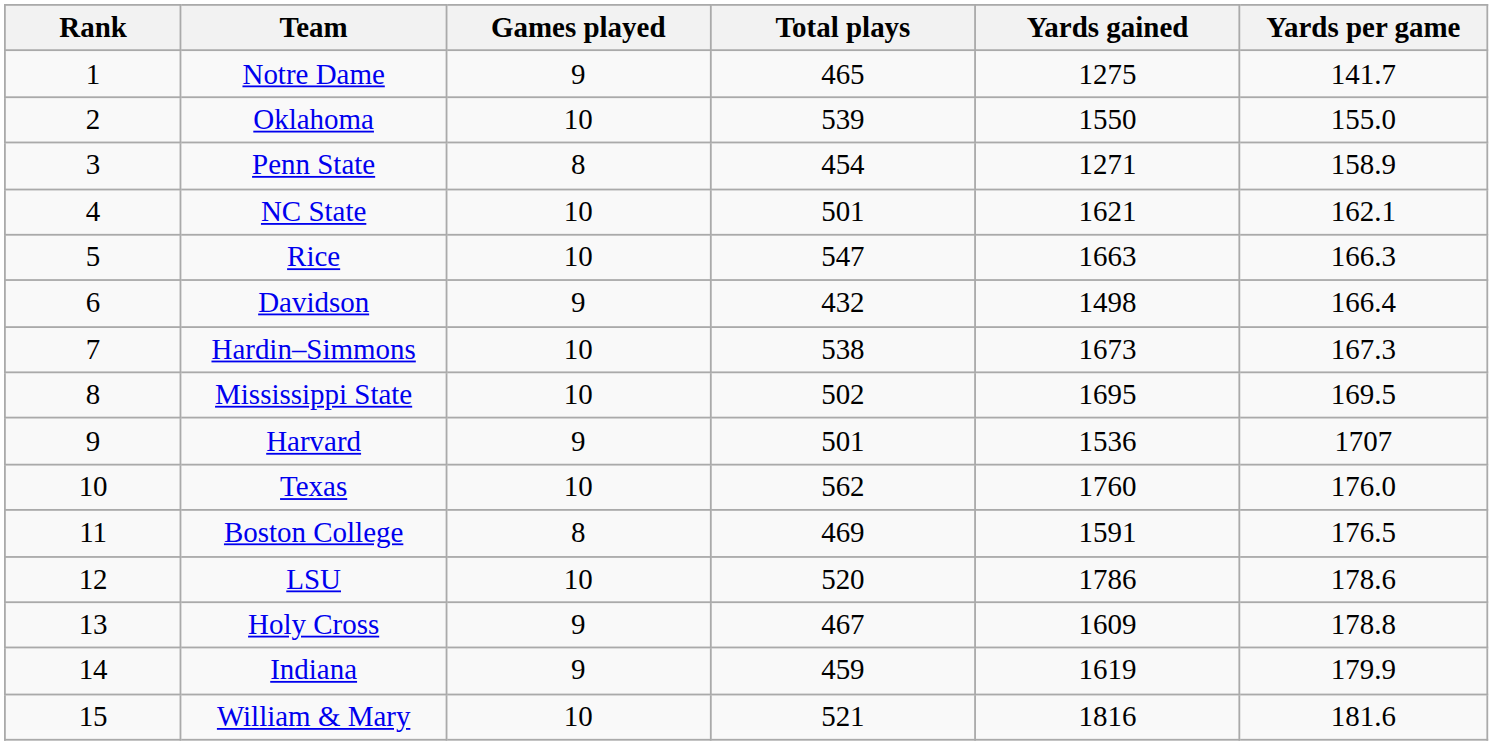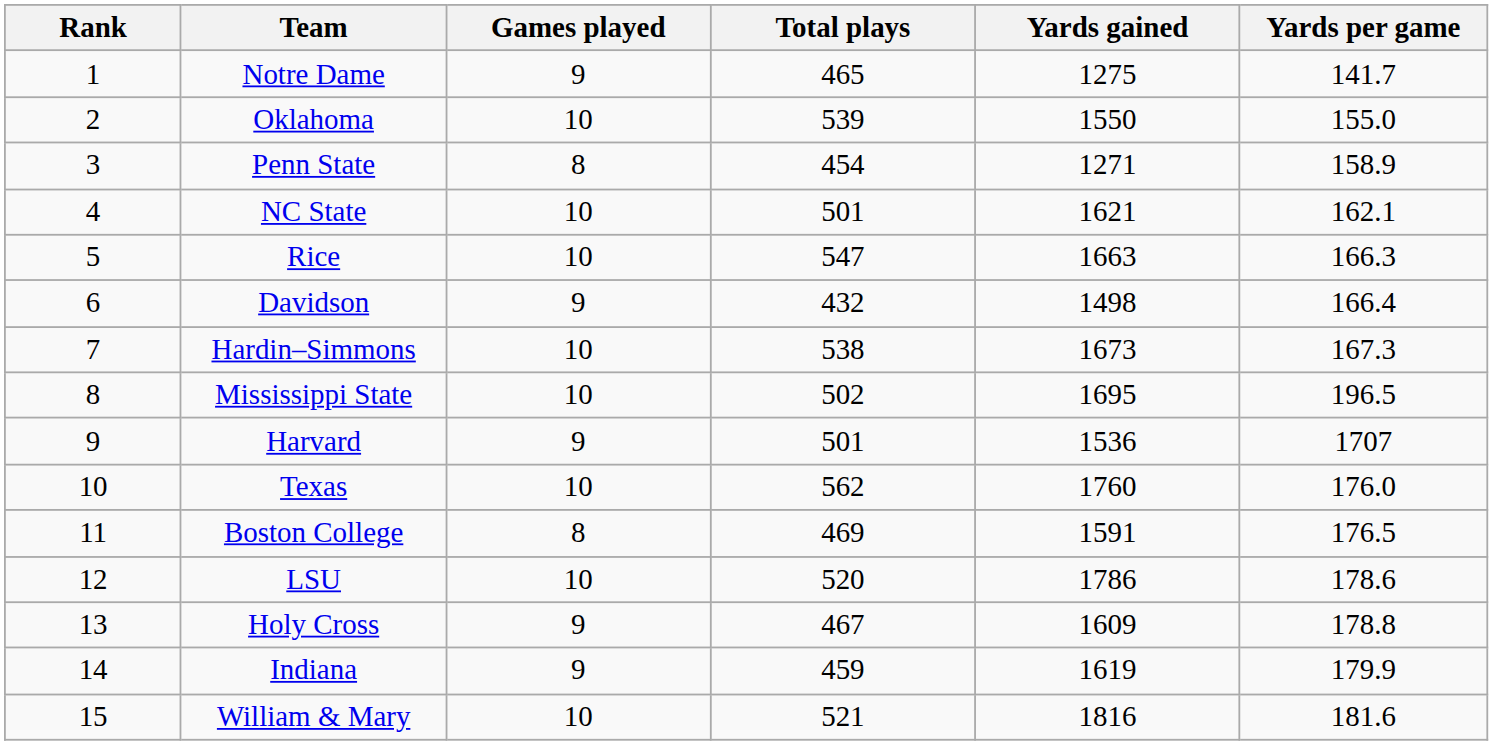 <table class="wikitable sortable">
 <tr>
 <th bgcolor="#DDDDFF" width="10%">Rank</th>
 <th bgcolor="#DDDDFF" width="15%">Team</th>
 <th bgcolor="#DDDDFF" width="15%">Games played</th>
 <th bgcolor="#DDDDFF" width="15%">Total plays</th>
 <th bgcolor="#DDDDFF" width="15%">Yards gained</th>
 <th bgcolor="#DDDDFF" width="14%">Yards per game</th>
 </tr>
 <tr align="center">
 <td>1</td>
 <td><a href='#'>Notre Dame</a></td>
 <td>9</td>
 <td>465</td>
 <td>1275</td>
 <td>141.7</td>
 </tr>
 <tr align="center">
 <td>2</td>
 <td><a href='#'>Oklahoma</a></td>
 <td>10</td>
 <td>539</td>
 <td>1550</td>
 <td>155.0</td>
 </tr>
 <tr align="center">
 <td>3</td>
 <td><a href='#'>Penn State</a></td>
 <td>8</td>
 <td>454</td>
 <td>1271</td>
 <td>158.9</td>
 </tr>
 <tr align="center">
 <td>4</td>
 <td><a href='#'>NC State</a></td>
 <td>10</td>
 <td>501</td>
 <td>1621</td>
 <td>162.1</td>
 </tr>
 <tr align="center">
 <td>5</td>
 <td><a href='#'>Rice</a></td>
 <td>10</td>
 <td>547</td>
 <td>1663</td>
 <td>166.3</td>
 </tr>
 <tr align="center">
 <td>6</td>
 <td><a href='#'>Davidson</a></td>
 <td>9</td>
 <td>432</td>
 <td>1498</td>
 <td>166.4</td>
 </tr>
 <tr align="center">
 <td>7</td>
 <td><a href='#'>Hardin–Simmons</a></td>
 <td>10</td>
 <td>538</td>
 <td>1673</td>
 <td>167.3</td>
 </tr>
 <tr align="center">
 <td>8</td>
 <td><a href='#'>Mississippi State</a></td>
 <td>10</td>
 <td>502</td>
 <td>1695</td>
-<td>169.5</td>
+<td>196.5</td>
 </tr>
 <tr align="center">
 <td>9</td>
 <td><a href='#'>Harvard</a></td>
 <td>9</td>
 <td>501</td>
 <td>1536</td>
 <td>1707</td>
 </tr>
 <tr align="center">
 <td>10</td>
 <td><a href='#'>Texas</a></td>
 <td>10</td>
 <td>562</td>
 <td>1760</td>
 <td>176.0</td>
 </tr>
 <tr align="center">
 <td>11</td>
 <td><a href='#'>Boston College</a></td>
 <td>8</td>
 <td>469</td>
 <td>1591</td>
 <td>176.5</td>
 </tr>
 <tr align="center">
 <td>12</td>
 <td><a href='#'>LSU</a></td>
 <td>10</td>
 <td>520</td>
 <td>1786</td>
 <td>178.6</td>
 </tr>
 <tr align="center">
 <td>13</td>
 <td><a href='#'>Holy Cross</a></td>
 <td>9</td>
 <td>467</td>
 <td>1609</td>
 <td>178.8</td>
 </tr>
 <tr align="center">
 <td>14</td>
 <td><a href='#'>Indiana</a></td>
 <td>9</td>
 <td>459</td>
 <td>1619</td>
 <td>179.9</td>
 </tr>
 <tr align="center">
 <td>15</td>
 <td><a href='#'>William & Mary</a></td>
 <td>10</td>
 <td>521</td>
 <td>1816</td>
 <td>181.6</td>
 </tr>
 </table>
